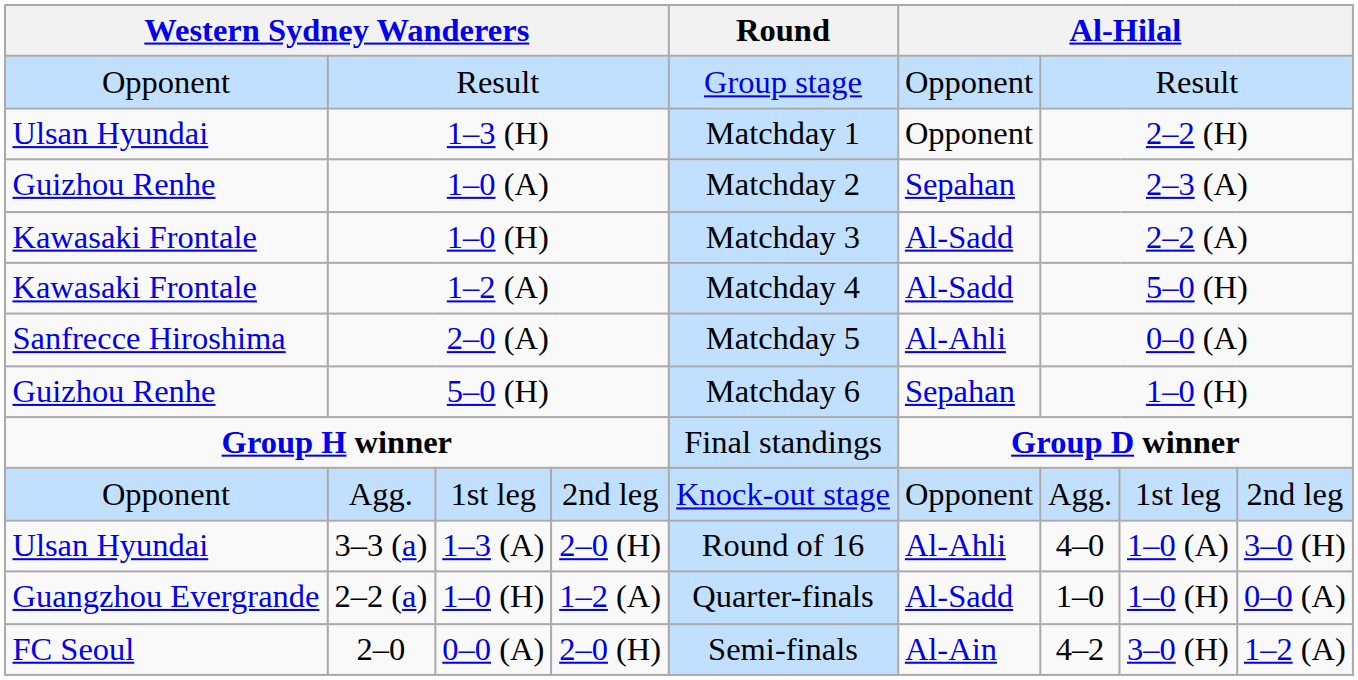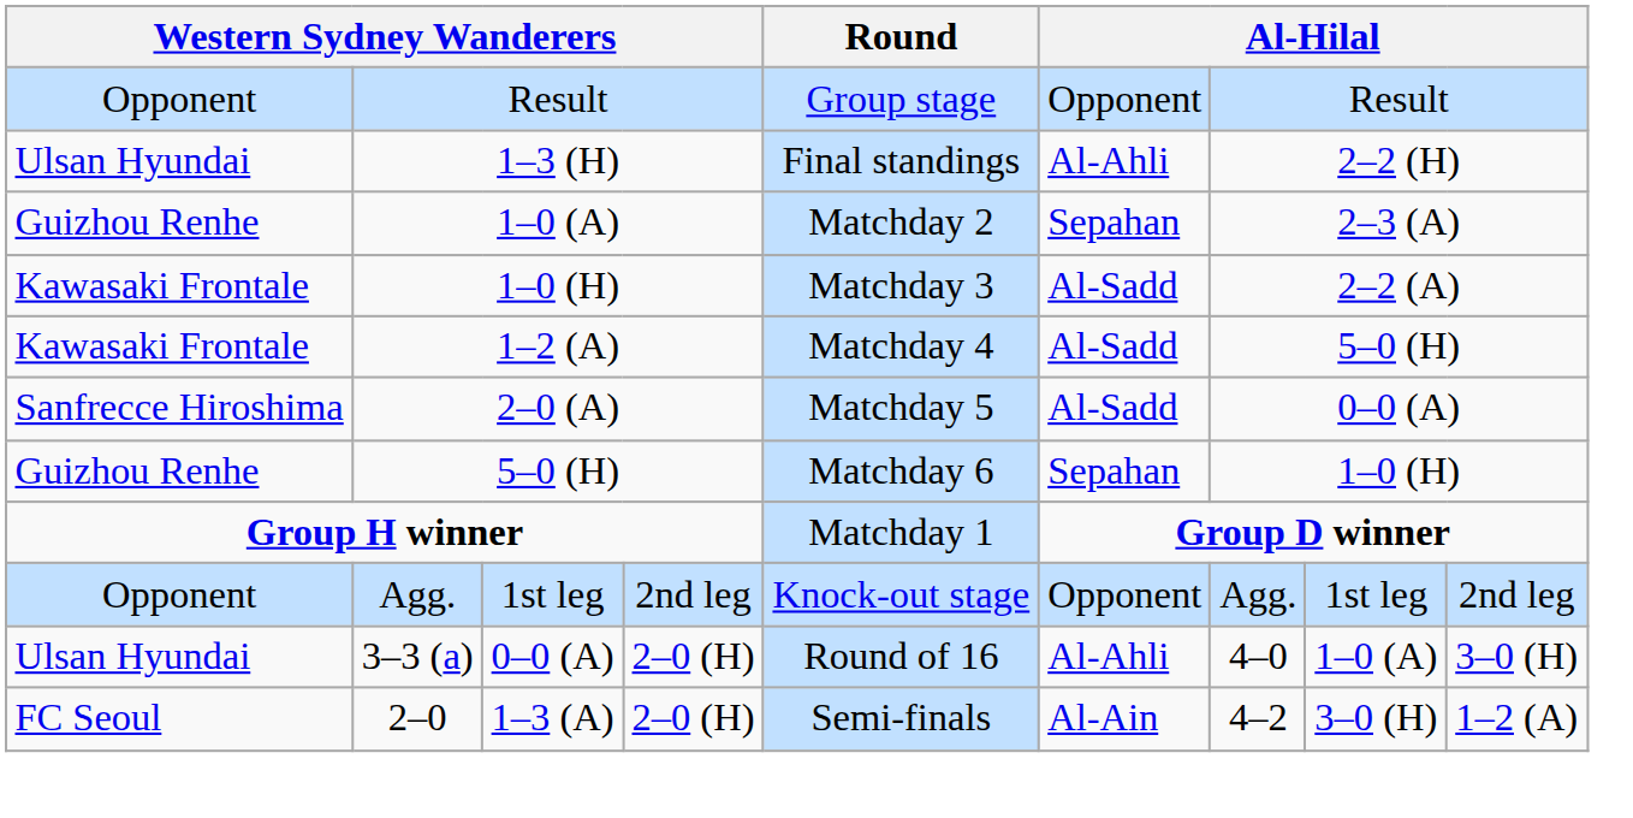 <table class="wikitable" style="text-align: center;">
 <tr>
 <th colspan=4> <a href='#'>Western Sydney Wanderers</a></th>
 <th>Round</th>
 <th colspan=4> <a href='#'>Al-Hilal</a></th>
 </tr>
 <tr bgcolor=#c1e0ff>
 <td>Opponent</td>
 <td colspan=3>Result</td>
 <td><a href='#'>Group stage</a></td>
 <td>Opponent</td>
 <td colspan=3>Result</td>
 </tr>
 <tr>
 <td align=left> <a href='#'>Ulsan Hyundai</a></td>
 <td colspan=3><a href='#'>1–3</a> (H)</td>
-<td bgcolor=#c1e0ff>Matchday 1</td>
-<td>Opponent</td>
+<td bgcolor=#c1e0ff>Final standings</td>
+<td align=left> <a href='#'>Al-Ahli</a></td>
 <td colspan=3><a href='#'>2–2</a> (H)</td>
 </tr>
 <tr>
 <td align=left> <a href='#'>Guizhou Renhe</a></td>
 <td colspan=3><a href='#'>1–0</a> (A)</td>
 <td bgcolor=#c1e0ff>Matchday 2</td>
 <td align=left> <a href='#'>Sepahan</a></td>
 <td colspan=3><a href='#'>2–3</a> (A)</td>
 </tr>
 <tr>
 <td align=left> <a href='#'>Kawasaki Frontale</a></td>
 <td colspan=3><a href='#'>1–0</a> (H)</td>
 <td bgcolor=#c1e0ff>Matchday 3</td>
 <td align=left> <a href='#'>Al-Sadd</a></td>
 <td colspan=3><a href='#'>2–2</a> (A)</td>
 </tr>
 <tr>
 <td align=left> <a href='#'>Kawasaki Frontale</a></td>
 <td colspan=3><a href='#'>1–2</a> (A)</td>
 <td bgcolor=#c1e0ff>Matchday 4</td>
 <td align=left> <a href='#'>Al-Sadd</a></td>
 <td colspan=3><a href='#'>5–0</a> (H)</td>
 </tr>
 <tr>
 <td align=left> <a href='#'>Sanfrecce Hiroshima</a></td>
 <td colspan=3><a href='#'>2–0</a> (A)</td>
 <td bgcolor=#c1e0ff>Matchday 5</td>
-<td align=left> <a href='#'>Al-Ahli</a></td>
+<td align=left> <a href='#'>Al-Sadd</a></td>
 <td colspan=3><a href='#'>0–0</a> (A)</td>
 </tr>
 <tr>
 <td align=left> <a href='#'>Guizhou Renhe</a></td>
 <td colspan=3><a href='#'>5–0</a> (H)</td>
 <td bgcolor=#c1e0ff>Matchday 6</td>
 <td align=left> <a href='#'>Sepahan</a></td>
 <td colspan=3><a href='#'>1–0</a> (H)</td>
 </tr>
 <tr>
 <td colspan=4 align=center valign=top><strong><a href='#'>Group H</a> winner</strong><br></td>
-<td bgcolor=#c1e0ff>Final standings</td>
+<td bgcolor=#c1e0ff>Matchday 1</td>
 <td colspan=4 align=center valign=top><strong><a href='#'>Group D</a> winner</strong><br></td>
 </tr>
 <tr bgcolor=#c1e0ff>
 <td>Opponent</td>
 <td>Agg.</td>
 <td>1st leg</td>
 <td>2nd leg</td>
 <td><a href='#'>Knock-out stage</a></td>
 <td>Opponent</td>
 <td>Agg.</td>
 <td>1st leg</td>
 <td>2nd leg</td>
 </tr>
 <tr>
 <td align=left> <a href='#'>Ulsan Hyundai</a></td>
 <td>3–3 (<a href='#'>a</a>)</td>
-<td><a href='#'>1–3</a> (A)</td>
+<td><a href='#'>0–0</a> (A)</td>
 <td><a href='#'>2–0</a> (H)</td>
 <td bgcolor=#c1e0ff>Round of 16</td>
 <td align=left> <a href='#'>Al-Ahli</a></td>
 <td>4–0</td>
 <td><a href='#'>1–0</a> (A)</td>
 <td><a href='#'>3–0</a> (H)</td>
 </tr>
 <tr>
-<td align=left> <a href='#'>Guangzhou Evergrande</a></td>
-<td>2–2 (<a href='#'>a</a>)</td>
-<td><a href='#'>1–0</a> (H)</td>
-<td><a href='#'>1–2</a> (A)</td>
-<td bgcolor=#c1e0ff>Quarter-finals</td>
-<td align=left> <a href='#'>Al-Sadd</a></td>
-<td>1–0</td>
-<td><a href='#'>1–0</a> (H)</td>
-<td><a href='#'>0–0</a> (A)</td>
-</tr>
-<tr>
 <td align=left> <a href='#'>FC Seoul</a></td>
 <td>2–0</td>
-<td><a href='#'>0–0</a> (A)</td>
+<td><a href='#'>1–3</a> (A)</td>
 <td><a href='#'>2–0</a> (H)</td>
 <td bgcolor=#c1e0ff>Semi-finals</td>
 <td align=left> <a href='#'>Al-Ain</a></td>
 <td>4–2</td>
 <td><a href='#'>3–0</a> (H)</td>
 <td><a href='#'>1–2</a> (A)</td>
 </tr>
 </table>
